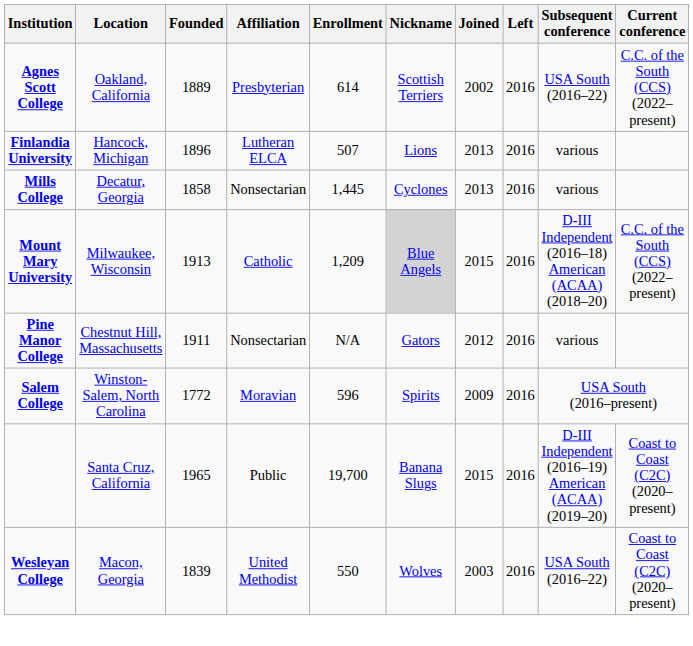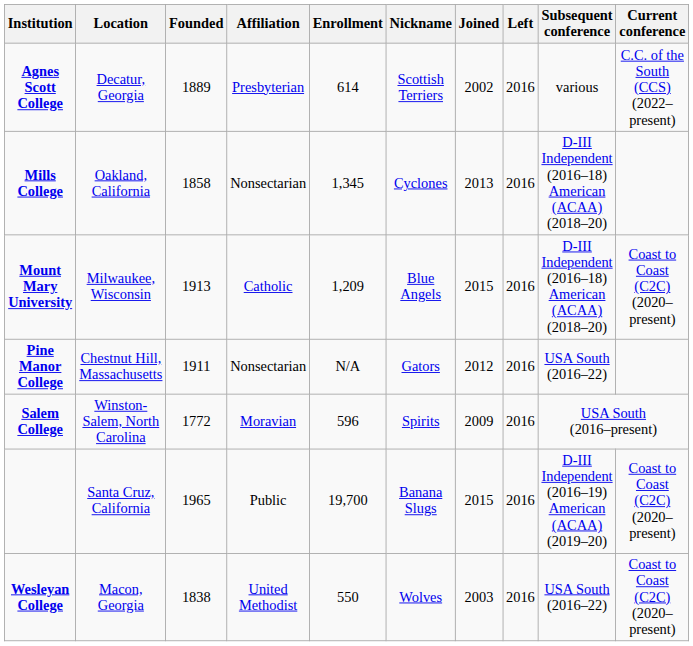 <table class="wikitable sortable" style="text-align:center;">
 <tr>
 <th>Institution</th>
 <th>Location</th>
 <th>Founded</th>
 <th>Affiliation</th>
 <th>Enrollment</th>
 <th>Nickname</th>
 <th>Joined</th>
 <th>Left</th>
 <th>Subsequent<br>conference</th>
 <th>Current<br>conference</th>
 </tr>
 <tr>
 <td><strong><a href='#'>Agnes Scott College</a></strong></td>
-<td><a href='#'>Oakland, California</a></td>
+<td><a href='#'>Decatur, Georgia</a></td>
 <td>1889</td>
 <td><a href='#'>Presbyterian</a><br></td>
 <td>614</td>
 <td><a href='#'>Scottish Terriers</a></td>
 <td>2002</td>
 <td>2016</td>
-<td><a href='#'>USA South</a><br>(2016–22)</td>
+<td>various</td>
 <td><a href='#'>C.C. of the South (CCS)</a><br>(2022–present)</td>
 </tr>
 <tr>
-<td><strong><a href='#'>Finlandia University</a></strong></td>
-<td><a href='#'>Hancock, Michigan</a></td>
-<td>1896</td>
-<td><a href='#'>Lutheran ELCA</a></td>
-<td>507</td>
-<td><a href='#'>Lions</a></td>
-<td>2013</td>
-<td>2016</td>
-<td>various</td>
-<td></td>
-</tr>
-<tr>
 <td><strong><a href='#'>Mills College</a></strong></td>
-<td><a href='#'>Decatur, Georgia</a></td>
+<td><a href='#'>Oakland, California</a></td>
 <td>1858</td>
 <td>Nonsectarian</td>
-<td>1,445</td>
+<td>1,345</td>
 <td><a href='#'>Cyclones</a></td>
 <td>2013</td>
 <td>2016</td>
-<td>various</td>
+<td><a href='#'>D-III Independent</a><br>(2016–18)<br><a href='#'>American (ACAA)</a><br>(2018–20)</td>
 <td></td>
 </tr>
 <tr>
 <td><strong><a href='#'>Mount Mary University</a></strong></td>
 <td><a href='#'>Milwaukee, Wisconsin</a></td>
 <td>1913</td>
 <td><a href='#'>Catholic</a><br></td>
 <td>1,209</td>
-<td style="background: lightgrey;"><a href='#'>Blue Angels</a></td>
+<td><a href='#'>Blue Angels</a></td>
 <td>2015</td>
 <td>2016</td>
 <td><a href='#'>D-III Independent</a><br>(2016–18)<br><a href='#'>American (ACAA)</a><br>(2018–20)</td>
-<td><a href='#'>C.C. of the South (CCS)</a><br>(2022–present)</td>
+<td><a href='#'>Coast to Coast (C2C)</a><br>(2020–present)</td>
 </tr>
 <tr>
 <td><strong><a href='#'>Pine Manor College</a></strong></td>
 <td><a href='#'>Chestnut Hill, Massachusetts</a></td>
 <td>1911</td>
 <td>Nonsectarian</td>
 <td>N/A</td>
 <td><a href='#'>Gators</a></td>
 <td>2012</td>
 <td>2016</td>
-<td>various</td>
+<td><a href='#'>USA South</a><br>(2016–22)</td>
 <td></td>
 </tr>
 <tr>
 <td><strong><a href='#'>Salem College</a></strong></td>
 <td><a href='#'>Winston-Salem, North Carolina</a></td>
 <td>1772</td>
 <td><a href='#'>Moravian</a></td>
 <td>596</td>
 <td><a href='#'>Spirits</a></td>
 <td>2009</td>
 <td>2016</td>
 <td colspan=2><a href='#'>USA South</a><br>(2016–present)</td>
 </tr>
 <tr>
 <td></td>
 <td><a href='#'>Santa Cruz, California</a></td>
 <td>1965</td>
 <td>Public</td>
 <td>19,700</td>
 <td><a href='#'>Banana Slugs</a></td>
 <td>2015</td>
 <td>2016</td>
 <td><a href='#'>D-III Independent</a><br>(2016–19)<br><a href='#'>American (ACAA)</a><br>(2019–20)</td>
 <td><a href='#'>Coast to Coast (C2C)</a><br>(2020–present)</td>
 </tr>
 <tr>
 <td><strong><a href='#'>Wesleyan College</a></strong></td>
 <td><a href='#'>Macon, Georgia</a></td>
-<td>1839</td>
+<td>1838</td>
 <td><a href='#'>United<br>Methodist</a></td>
 <td>550</td>
 <td><a href='#'>Wolves</a></td>
 <td>2003</td>
 <td>2016</td>
 <td><a href='#'>USA South</a><br>(2016–22)</td>
 <td><a href='#'>Coast to Coast (C2C)</a><br>(2020–present)</td>
 </tr>
 </table>
